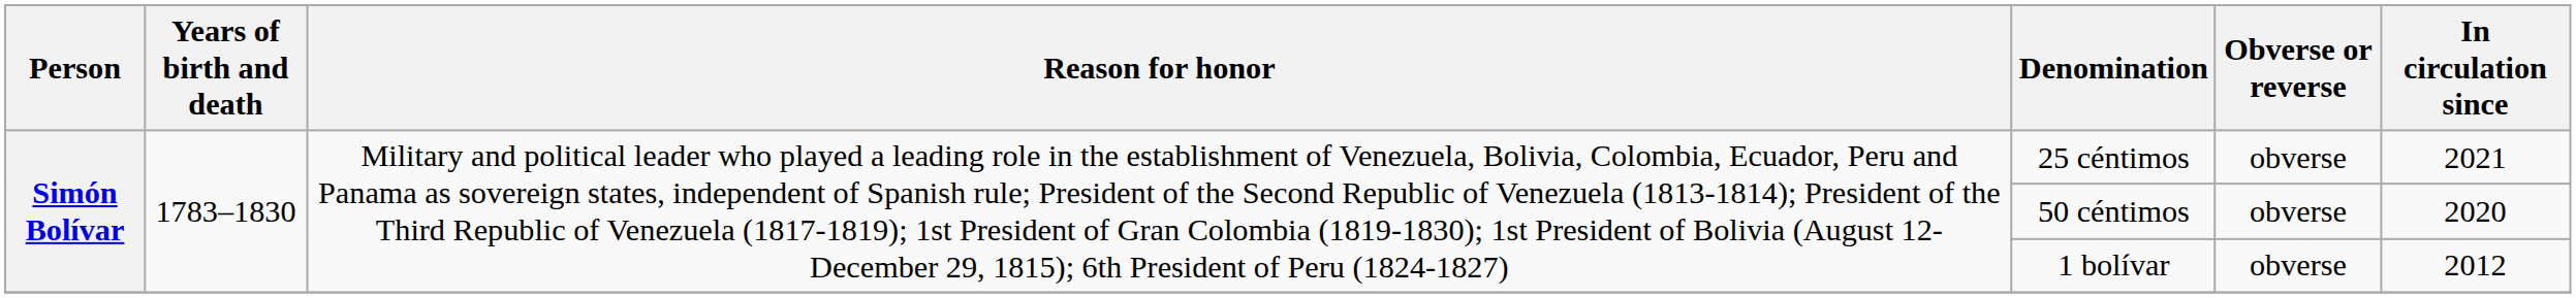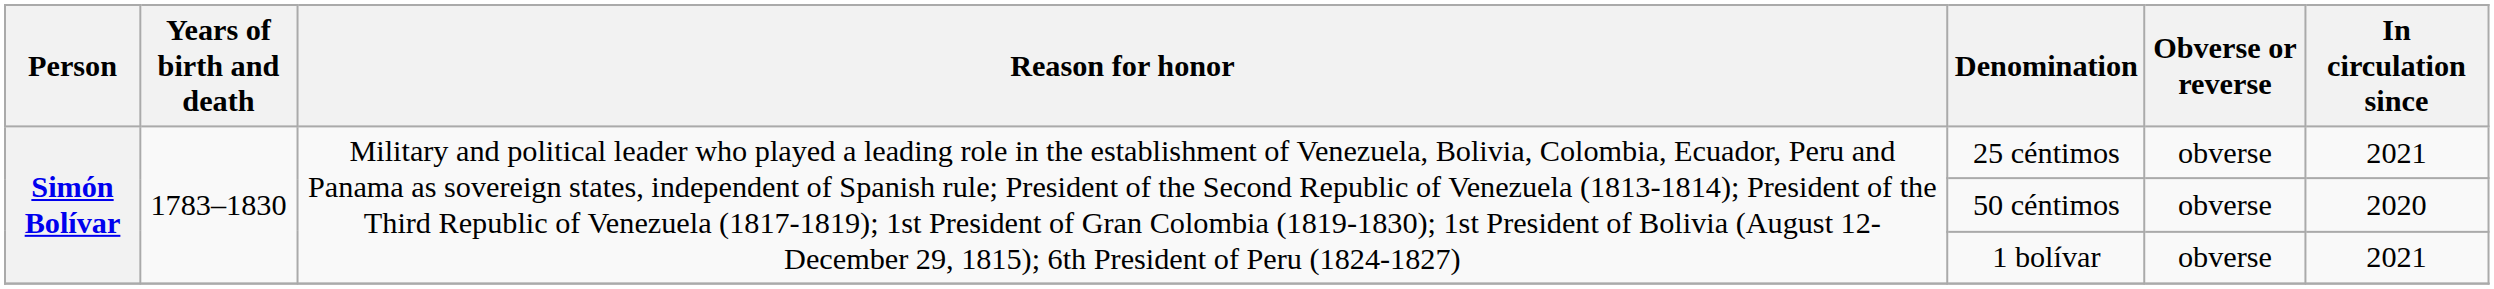 <table class="wikitable" style="font-size:95%; text-align:center;">
 <tr>
 <th>Person</th>
 <th>Years of birth and death</th>
 <th>Reason for honor</th>
 <th>Denomination</th>
 <th>Obverse or reverse</th>
 <th>In circulation since</th>
 </tr>
 <tr>
 <th rowspan="3"><a href='#'>Simón Bolívar</a></th>
 <td rowspan="3">1783–1830</td>
 <td rowspan="3">Military and political leader who played a leading role in the establishment of Venezuela, Bolivia, Colombia, Ecuador, Peru and Panama as sovereign states, independent of Spanish rule; President of the Second Republic of Venezuela (1813-1814); President of the Third Republic of Venezuela (1817-1819); 1st President of Gran Colombia (1819-1830); 1st President of Bolivia (August 12-December 29, 1815); 6th President of Peru (1824-1827)</td>
 <td>25 céntimos</td>
 <td>obverse</td>
 <td>2021</td>
 </tr>
 <tr>
 <td>50 céntimos</td>
 <td>obverse</td>
 <td>2020</td>
 </tr>
 <tr>
 <td>1 bolívar</td>
 <td>obverse</td>
-<td>2012</td>
+<td>2021</td>
 </tr>
 <tr>
 </tr>
 </table>
